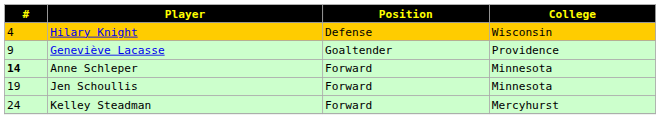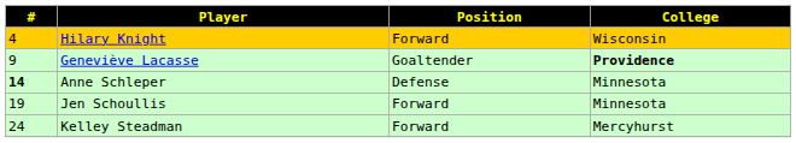 <table class="wikitable" width="60%">
 <tr align="center"  style="background:black;color:yellow;">
 <td><strong>#</strong></td>
 <td><strong>Player</strong></td>
 <td><strong>Position</strong></td>
 <td><strong>College</strong></td>
 </tr>
 <tr bgcolor="#FFCC00">
 <td>4</td>
 <td><a href='#'>Hilary Knight</a></td>
-<td>Defense</td>
+<td>Forward</td>
 <td>Wisconsin</td>
 </tr>
 <tr bgcolor="#CCFFCC">
 <td>9</td>
 <td><a href='#'>Geneviève Lacasse</a></td>
 <td>Goaltender</td>
-<td>Providence</td>
+<td><strong>Providence</strong></td>
 </tr>
 <tr bgcolor="#CCFFCC">
 <td><strong>14</strong></td>
 <td>Anne Schleper</td>
-<td>Forward</td>
+<td>Defense</td>
 <td>Minnesota</td>
 </tr>
 <tr bgcolor="#CCFFCC">
 <td>19</td>
 <td>Jen Schoullis</td>
 <td>Forward</td>
 <td>Minnesota</td>
 </tr>
 <tr bgcolor="#CCFFCC">
 <td>24</td>
 <td>Kelley Steadman</td>
 <td>Forward</td>
 <td>Mercyhurst</td>
 </tr>
 <tr>
 </tr>
 </table>
